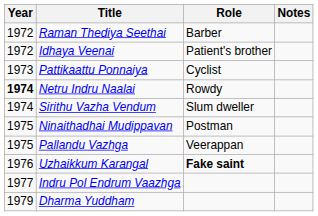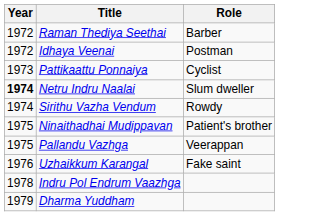 <table class="wikitable sortable">
 <tr>
 <th scope="col">Year</th>
 <th scope="col">Title</th>
 <th scope="col">Role</th>
-<th scope="col" class="unsortable">Notes</th>
 </tr>
 <tr>
 <td>1972</td>
 <td><em><a href='#'>Raman Thediya Seethai</a></em></td>
 <td>Barber</td>
-<td></td>
 </tr>
 <tr>
 <td>1972</td>
 <td><em><a href='#'>Idhaya Veenai</a></em></td>
-<td>Patient's brother</td>
-<td></td>
+<td>Postman</td>
 </tr>
 <tr>
 <td>1973</td>
 <td><em><a href='#'>Pattikaattu Ponnaiya</a></em></td>
 <td>Cyclist</td>
-<td></td>
 </tr>
 <tr>
 <td><strong>1974</strong></td>
 <td><em><a href='#'>Netru Indru Naalai</a></em></td>
-<td>Rowdy</td>
-<td></td>
+<td>Slum dweller</td>
 </tr>
 <tr>
 <td>1974</td>
 <td><em><a href='#'>Sirithu Vazha Vendum</a></em></td>
-<td>Slum dweller</td>
-<td></td>
+<td>Rowdy</td>
 </tr>
 <tr>
 <td>1975</td>
 <td><em><a href='#'>Ninaithadhai Mudippavan</a></em></td>
-<td>Postman</td>
-<td></td>
+<td>Patient's brother</td>
 </tr>
 <tr>
 <td>1975</td>
 <td><em><a href='#'>Pallandu Vazhga</a></em></td>
 <td>Veerappan</td>
-<td></td>
 </tr>
 <tr>
 <td>1976</td>
 <td><em><a href='#'>Uzhaikkum Karangal</a></em></td>
-<td><strong>Fake saint</strong></td>
-<td></td>
+<td>Fake saint</td>
 </tr>
 <tr>
-<td>1977</td>
+<td>1978</td>
 <td><em><a href='#'>Indru Pol Endrum Vaazhga</a></em></td>
-<td></td>
 <td></td>
 </tr>
 <tr>
 <td>1979</td>
 <td><em><a href='#'>Dharma Yuddham</a></em></td>
 <td></td>
-<td></td>
 </tr>
 </table>
